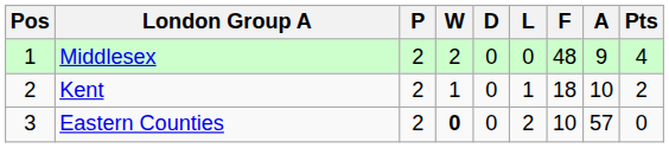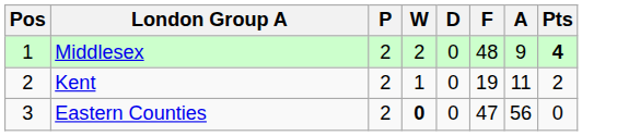 <table class="wikitable" style="font-size: 100%">
 <tr>
 <th width=20>Pos</th>
 <th width=250>London Group A</th>
 <th width=20>P</th>
 <th width=20>W</th>
 <th width=20>D</th>
-<th width=20>L</th>
 <th width=20>F</th>
 <th width=20>A</th>
 <th width=20>Pts</th>
 </tr>
 <tr align=center style="background: #CCFFCC;">
 <td>1</td>
 <td align="left"><a href='#'>Middlesex</a></td>
 <td>2</td>
 <td>2</td>
 <td>0</td>
-<td>0</td>
 <td>48</td>
 <td>9</td>
-<td>4</td>
+<td><strong>4</strong></td>
 </tr>
 <tr align=center>
 <td>2</td>
 <td align="left"><a href='#'>Kent</a></td>
 <td>2</td>
 <td>1</td>
 <td>0</td>
-<td>1</td>
-<td>18</td>
-<td>10</td>
+<td>19</td>
+<td>11</td>
 <td>2</td>
 </tr>
 <tr align=center>
 <td>3</td>
 <td align="left"><a href='#'>Eastern Counties</a></td>
 <td>2</td>
 <td><strong>0</strong></td>
 <td>0</td>
-<td>2</td>
-<td>10</td>
-<td>57</td>
+<td>47</td>
+<td>56</td>
 <td>0</td>
 </tr>
 </table>
